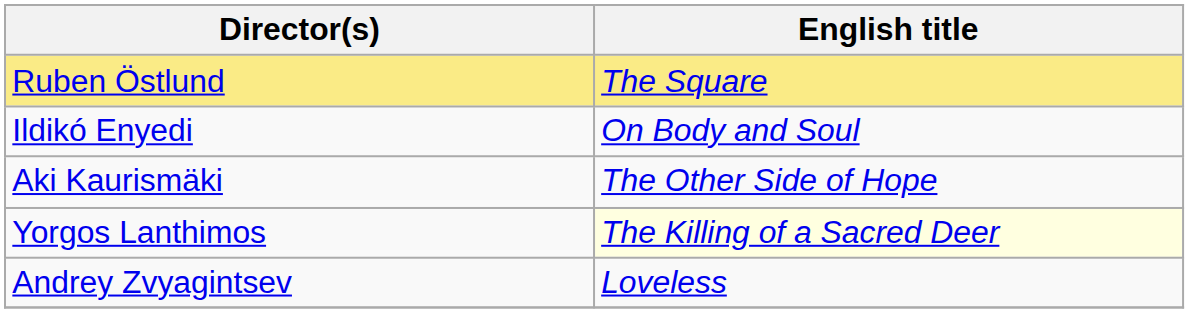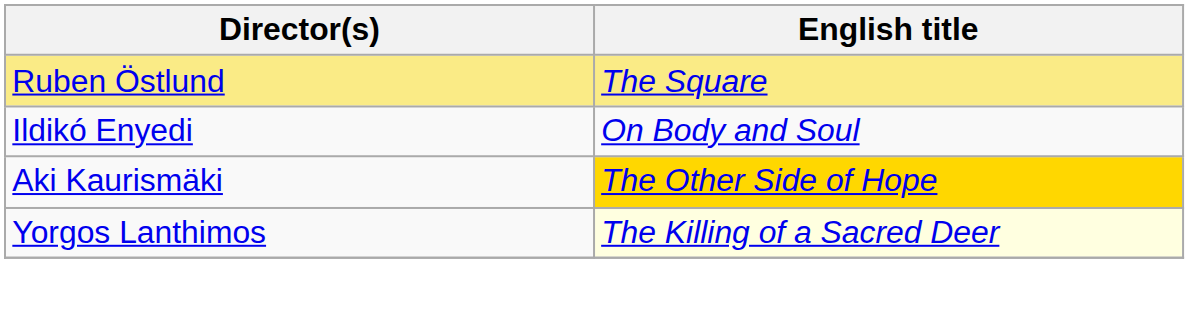 <table class="wikitable" width="95%" cellpadding="5">
 <tr>
 <th width="25%">Director(s)</th>
 <th width="25%">English title</th>
 </tr>
 <tr style="background:#FAEB86">
 <td> <a href='#'>Ruben Östlund</a></td>
 <td><em><a href='#'>The Square</a></em></td>
 </tr>
 <tr>
 <td> <a href='#'>Ildikó Enyedi</a></td>
 <td><em><a href='#'>On Body and Soul</a></em></td>
 </tr>
 <tr>
 <td> <a href='#'>Aki Kaurismäki</a></td>
-<td><em><a href='#'>The Other Side of Hope</a></em></td>
+<td style="background: gold;"><em><a href='#'>The Other Side of Hope</a></em></td>
 </tr>
 <tr>
 <td> <a href='#'>Yorgos Lanthimos</a></td>
 <td style="background: lightyellow;"><em><a href='#'>The Killing of a Sacred Deer</a></em></td>
 </tr>
 <tr>
-<td> <a href='#'>Andrey Zvyagintsev</a></td>
-<td><em><a href='#'>Loveless</a></em></td>
-</tr>
-<tr>
 </tr>
 </table>
